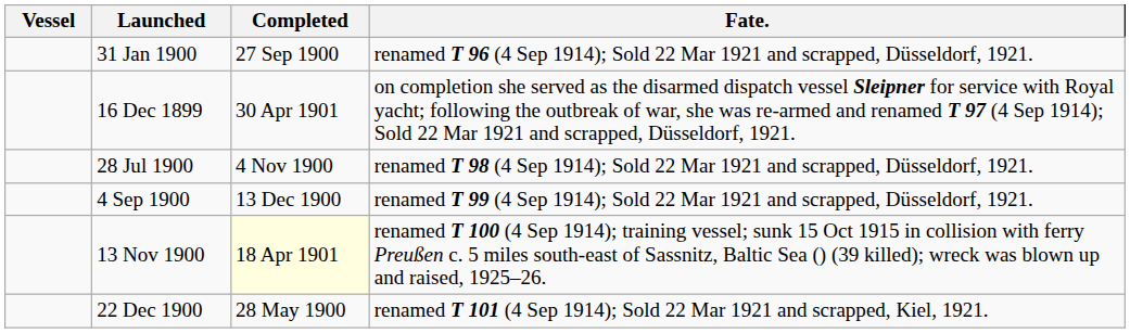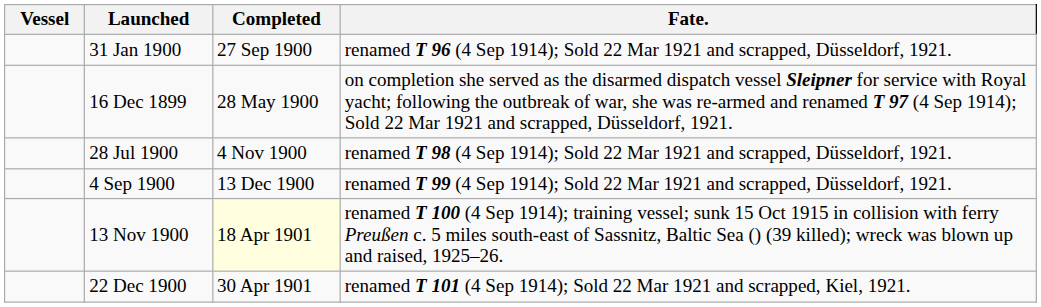 <table class="wikitable">
 <tr>
 <th width="60px">Vessel</th>
 <th width="100px">Launched</th>
 <th width="100px">Completed</th>
 <th style="border-right:1px solid black;">Fate.</th>
 </tr>
 <tr>
 <td></td>
 <td>31 Jan 1900</td>
 <td>27 Sep 1900</td>
 <td>renamed <strong><em>T 96</em></strong> (4 Sep 1914); Sold 22 Mar 1921 and scrapped, Düsseldorf, 1921.</td>
 </tr>
 <tr>
 <td></td>
 <td>16 Dec 1899</td>
-<td>30 Apr 1901</td>
+<td>28 May 1900</td>
 <td>on completion she served as the disarmed dispatch vessel <strong><em>Sleipner</em></strong> for service with Royal yacht; following the outbreak of war, she was re-armed and renamed <strong><em>T 97</em></strong> (4 Sep 1914); Sold 22 Mar 1921 and scrapped, Düsseldorf, 1921.</td>
 </tr>
 <tr>
 <td></td>
 <td>28 Jul 1900</td>
 <td>4 Nov 1900</td>
 <td>renamed <strong><em>T 98</em></strong> (4 Sep 1914); Sold 22 Mar 1921 and scrapped, Düsseldorf, 1921.</td>
 </tr>
 <tr>
 <td></td>
 <td>4 Sep 1900</td>
 <td>13 Dec 1900</td>
 <td>renamed <strong><em>T 99</em></strong> (4 Sep 1914); Sold 22 Mar 1921 and scrapped, Düsseldorf, 1921.</td>
 </tr>
 <tr>
 <td></td>
 <td>13 Nov 1900</td>
 <td style="background: lightyellow;">18 Apr 1901</td>
 <td>renamed <strong><em>T 100</em></strong> (4 Sep 1914); training vessel; sunk 15 Oct 1915 in collision with ferry <em>Preußen</em> c. 5 miles south-east of Sassnitz, Baltic Sea () (39 killed); wreck was blown up and raised, 1925–26.</td>
 </tr>
 <tr>
 <td></td>
 <td>22 Dec 1900</td>
-<td>28 May 1900</td>
+<td>30 Apr 1901</td>
 <td>renamed <strong><em>T 101</em></strong> (4 Sep 1914); Sold 22 Mar 1921 and scrapped, Kiel, 1921.</td>
 </tr>
 </table>
